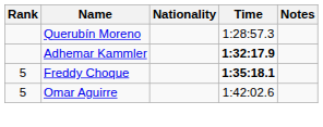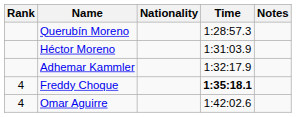 <table class="wikitable sortable" style="text-align:center">
 <tr>
 <th>Rank</th>
 <th>Name</th>
 <th>Nationality</th>
 <th>Time</th>
 <th>Notes</th>
 </tr>
 <tr>
 <td></td>
 <td align=left><a href='#'>Querubín Moreno</a></td>
 <td align=left></td>
 <td>1:28:57.3</td>
 <td></td>
 </tr>
 <tr>
 <td></td>
-<td align=left><a href='#'>Adhemar Kammler</a></td>
+<td align=left><a href='#'>Héctor Moreno</a></td>
 <td align=left></td>
-<td><strong>1:32:17.9</strong></td>
+<td>1:31:03.9</td>
 <td></td>
 </tr>
 <tr>
-<td>5</td>
+<td></td>
+<td align=left><a href='#'>Adhemar Kammler</a></td>
+<td align=left></td>
+<td>1:32:17.9</td>
+<td></td>
+</tr>
+<tr>
+<td>4</td>
 <td align=left><a href='#'>Freddy Choque</a></td>
 <td align=left></td>
 <td><strong>1:35:18.1</strong></td>
 <td></td>
 </tr>
 <tr>
-<td>5</td>
+<td>4</td>
 <td align=left><a href='#'>Omar Aguirre</a></td>
 <td align=left></td>
 <td>1:42:02.6</td>
 <td></td>
 </tr>
 </table>
